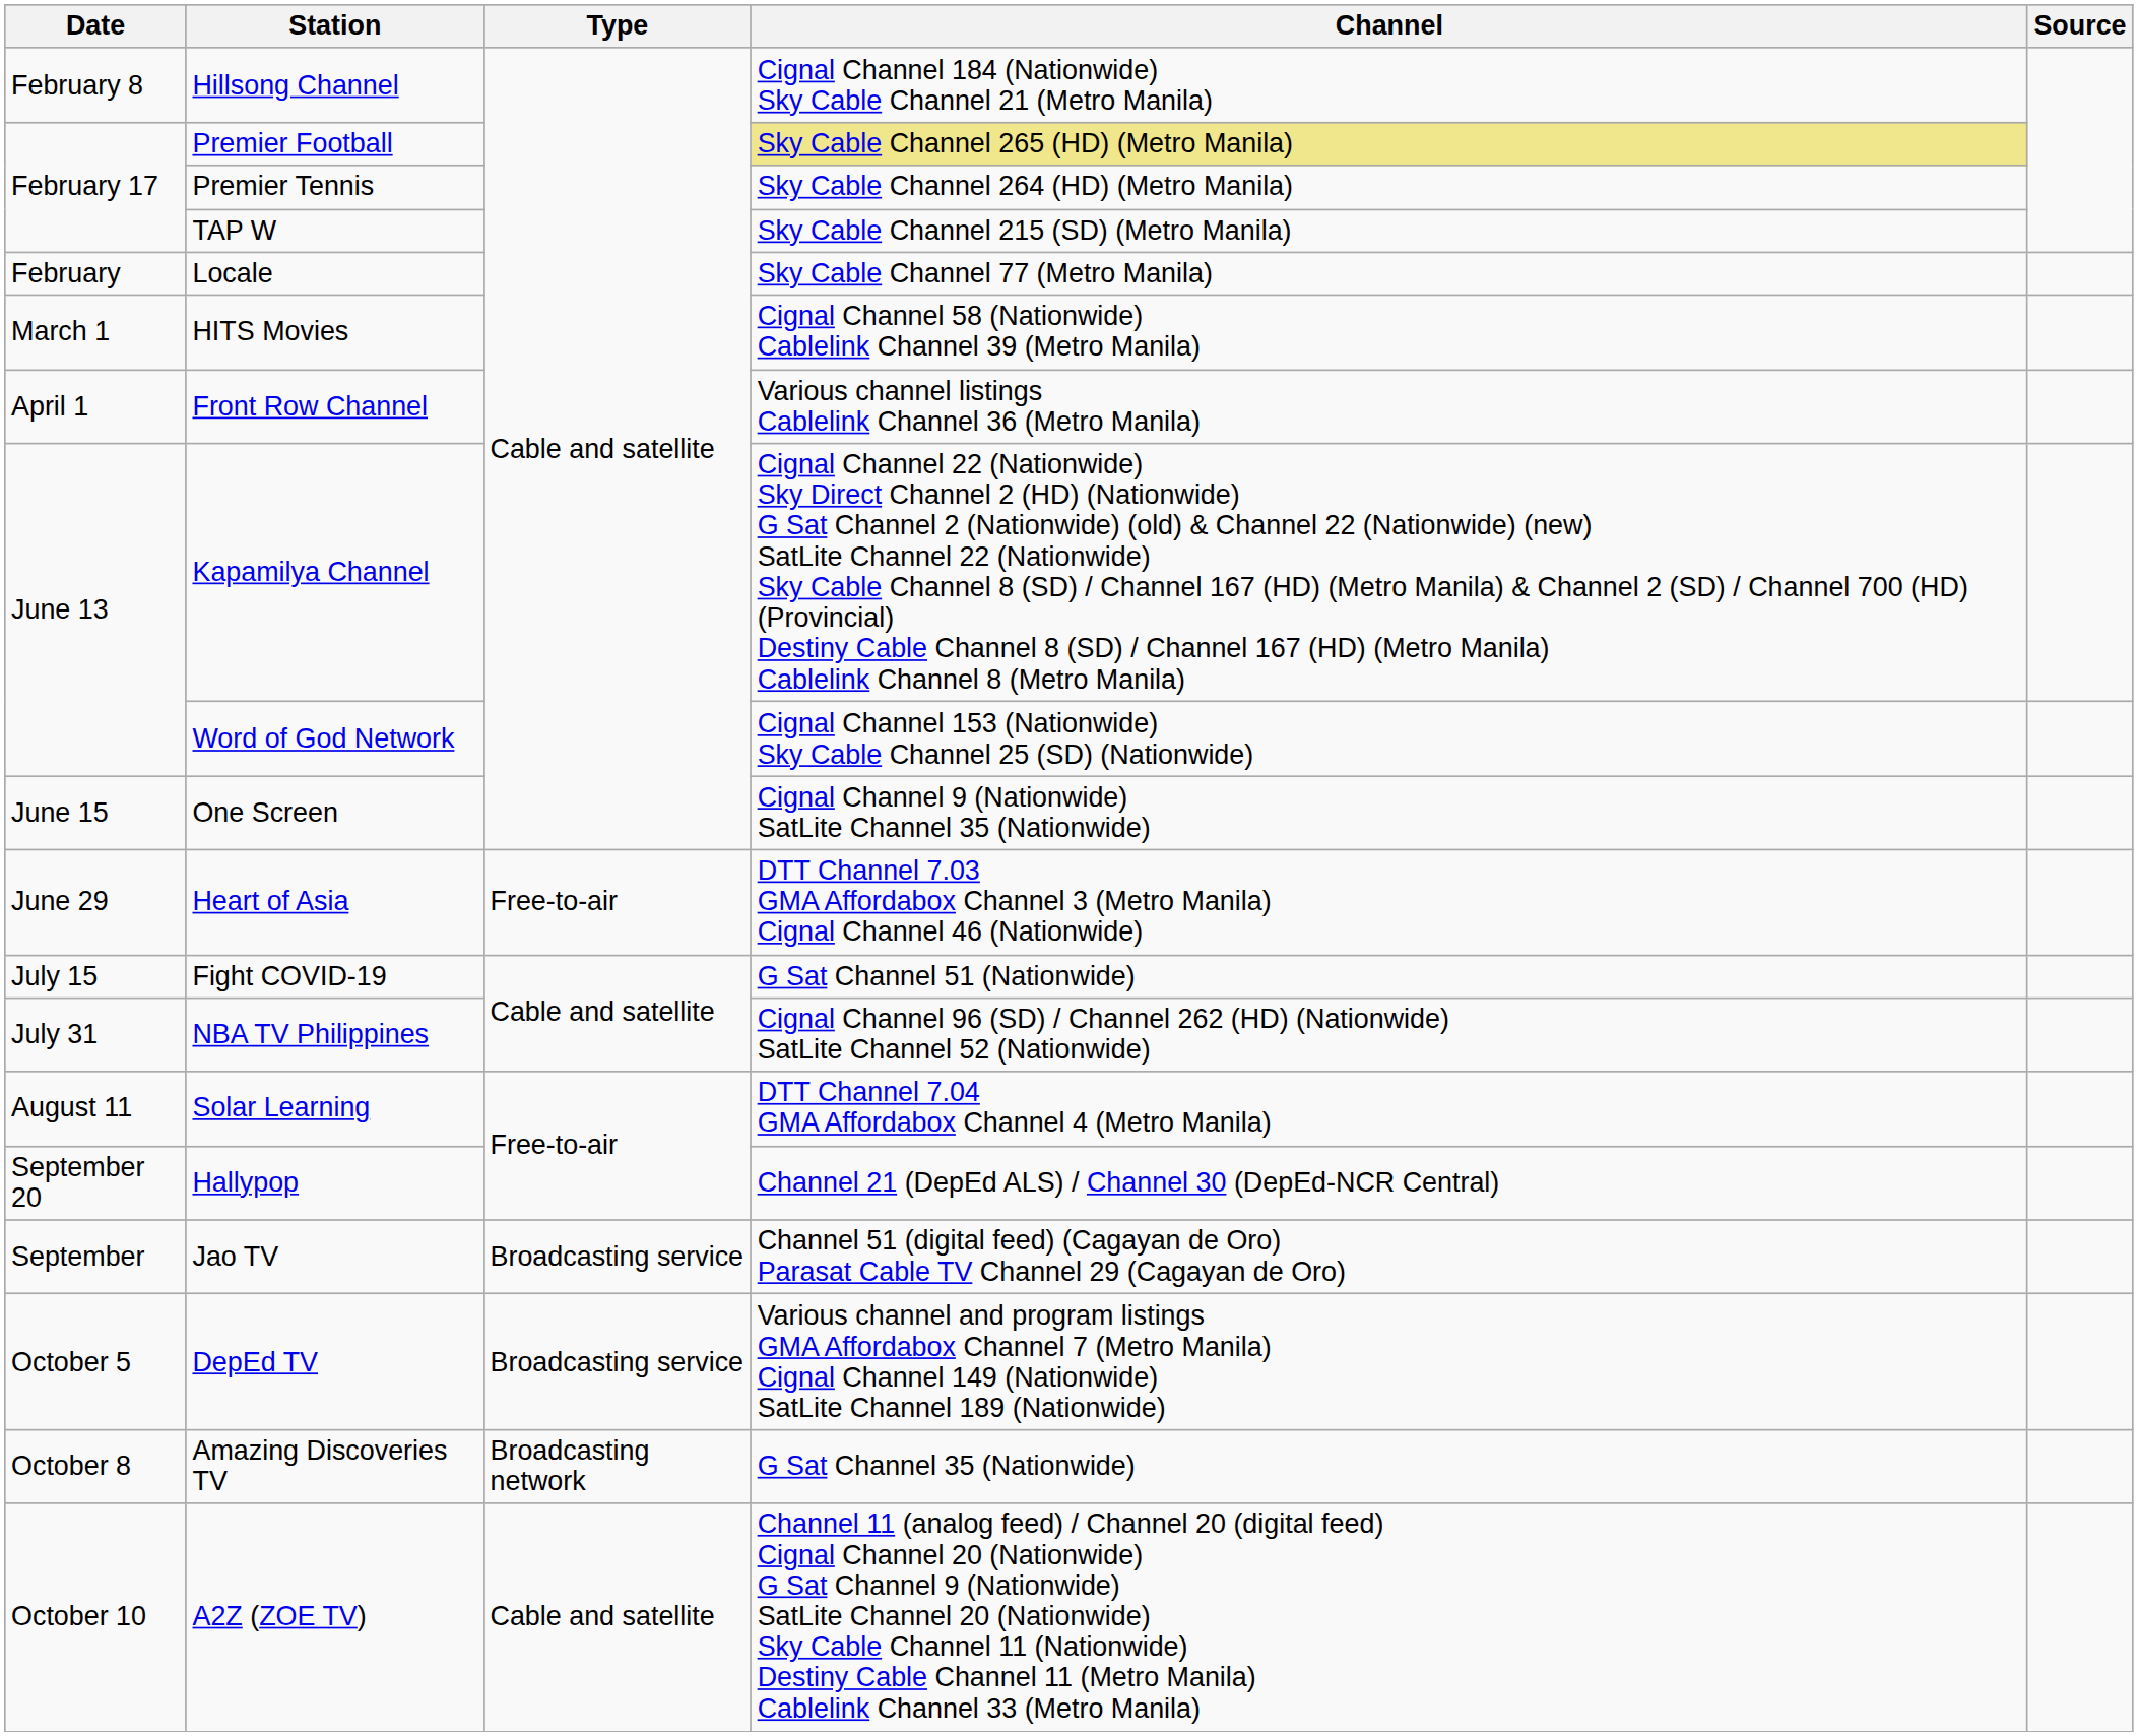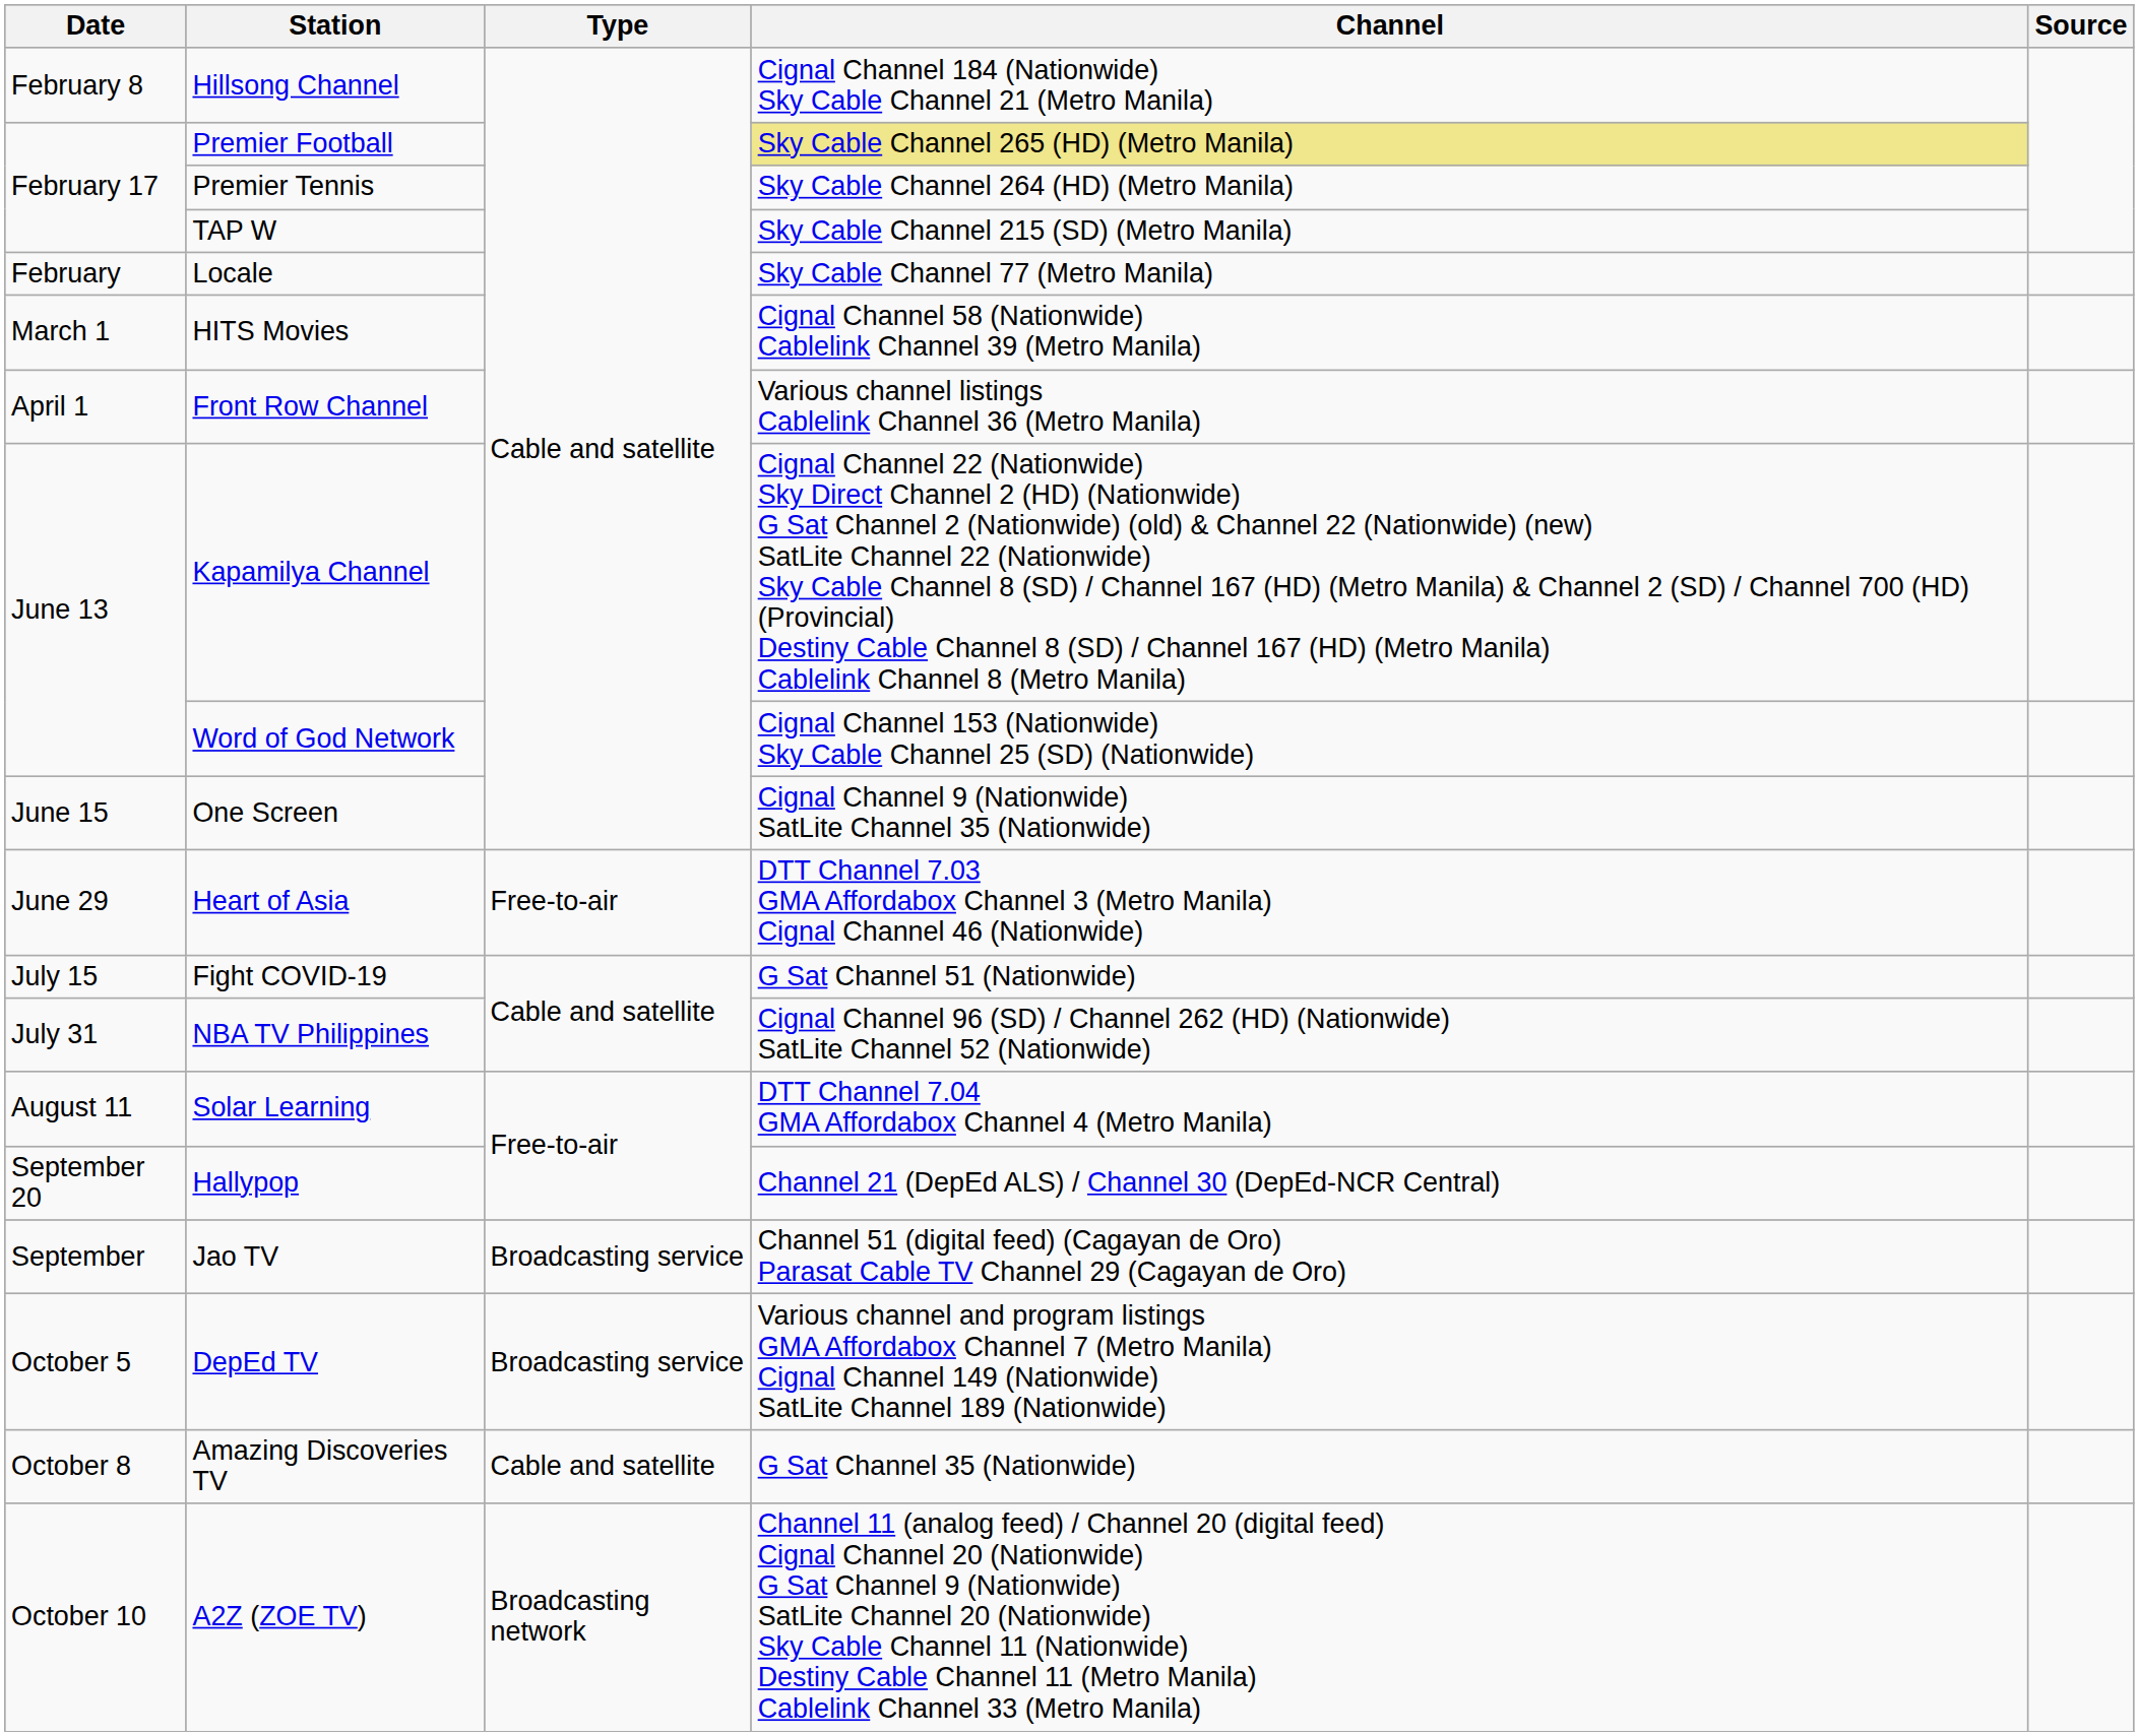 <table class="wikitable">
 <tr>
 <th>Date</th>
 <th>Station</th>
 <th>Type</th>
 <th>Channel</th>
 <th>Source</th>
 </tr>
 <tr>
 <td>February 8</td>
 <td><a href='#'>Hillsong Channel</a></td>
 <td rowspan="10">Cable and satellite</td>
 <td><a href='#'>Cignal</a> Channel 184 (Nationwide)<br><a href='#'>Sky Cable</a> Channel 21 (Metro Manila)</td>
 <td rowspan="4"></td>
 </tr>
 <tr>
 <td rowspan="3">February 17</td>
 <td><a href='#'>Premier Football</a></td>
 <td style="background: khaki;"><a href='#'>Sky Cable</a> Channel 265 (HD) (Metro Manila)</td>
 </tr>
 <tr>
 <td>Premier Tennis</td>
 <td><a href='#'>Sky Cable</a> Channel 264 (HD) (Metro Manila)</td>
 </tr>
 <tr>
 <td>TAP W</td>
 <td><a href='#'>Sky Cable</a> Channel 215 (SD) (Metro Manila)</td>
 </tr>
 <tr>
 <td>February</td>
 <td>Locale</td>
 <td><a href='#'>Sky Cable</a> Channel 77 (Metro Manila)</td>
 <td></td>
 </tr>
 <tr>
 <td>March 1</td>
 <td>HITS Movies</td>
 <td><a href='#'>Cignal</a> Channel 58 (Nationwide)<br><a href='#'>Cablelink</a> Channel 39 (Metro Manila)</td>
 <td></td>
 </tr>
 <tr>
 <td>April 1</td>
 <td><a href='#'>Front Row Channel</a></td>
 <td>Various channel listings<br><a href='#'>Cablelink</a> Channel 36 (Metro Manila)</td>
 <td></td>
 </tr>
 <tr>
 <td rowspan="2">June 13</td>
 <td><a href='#'>Kapamilya Channel</a></td>
 <td><a href='#'>Cignal</a> Channel 22 (Nationwide)<br><a href='#'>Sky Direct</a> Channel 2 (HD) (Nationwide)<br><a href='#'>G Sat</a> Channel 2 (Nationwide) (old) & Channel 22 (Nationwide) (new)<br>SatLite Channel 22 (Nationwide)<br><a href='#'>Sky Cable</a> Channel 8 (SD) / Channel 167 (HD) (Metro Manila) & Channel 2 (SD) / Channel 700 (HD) (Provincial)<br><a href='#'>Destiny Cable</a> Channel 8 (SD) / Channel 167 (HD) (Metro Manila)<br><a href='#'>Cablelink</a> Channel 8 (Metro Manila)</td>
 <td></td>
 </tr>
 <tr>
 <td><a href='#'>Word of God Network</a></td>
 <td><a href='#'>Cignal</a> Channel 153 (Nationwide)<br><a href='#'>Sky Cable</a> Channel 25 (SD) (Nationwide)</td>
 <td></td>
 </tr>
 <tr>
 <td>June 15</td>
 <td>One Screen</td>
 <td><a href='#'>Cignal</a> Channel 9 (Nationwide)<br>SatLite Channel 35 (Nationwide)</td>
 <td></td>
 </tr>
 <tr>
 <td>June 29</td>
 <td><a href='#'>Heart of Asia</a></td>
 <td>Free-to-air</td>
 <td><a href='#'>DTT Channel 7.03</a><br><a href='#'>GMA Affordabox</a> Channel 3 (Metro Manila) <br><a href='#'>Cignal</a> Channel 46 (Nationwide)</td>
 <td></td>
 </tr>
 <tr>
 <td>July 15</td>
 <td>Fight COVID-19<br></td>
 <td rowspan="2">Cable and satellite</td>
 <td><a href='#'>G Sat</a> Channel 51 (Nationwide)</td>
 <td></td>
 </tr>
 <tr>
 <td>July 31</td>
 <td><a href='#'>NBA TV Philippines</a></td>
 <td><a href='#'>Cignal</a> Channel 96 (SD) / Channel 262 (HD) (Nationwide)<br>SatLite Channel 52 (Nationwide)</td>
 <td></td>
 </tr>
 <tr>
 <td>August 11</td>
 <td><a href='#'>Solar Learning</a></td>
 <td rowspan="2">Free-to-air</td>
 <td><a href='#'>DTT Channel 7.04</a><br><a href='#'>GMA Affordabox</a> Channel 4 (Metro Manila)</td>
 <td></td>
 </tr>
 <tr>
 <td>September 20</td>
 <td><a href='#'>Hallypop</a></td>
 <td><a href='#'>Channel 21</a> (DepEd ALS) / <a href='#'>Channel 30</a> (DepEd-NCR Central)</td>
 <td></td>
 </tr>
 <tr>
 <td>September</td>
 <td>Jao TV</td>
 <td>Broadcasting service</td>
 <td>Channel 51 (digital feed) (Cagayan de Oro)<br><a href='#'>Parasat Cable TV</a> Channel 29 (Cagayan de Oro)</td>
 <td></td>
 </tr>
 <tr>
 <td>October 5</td>
 <td><a href='#'>DepEd TV</a></td>
 <td>Broadcasting service</td>
 <td>Various channel and program listings<br><a href='#'>GMA Affordabox</a> Channel 7 (Metro Manila)<br><a href='#'>Cignal</a> Channel 149 (Nationwide)<br>SatLite Channel 189 (Nationwide)</td>
 <td></td>
 </tr>
 <tr>
 <td>October 8</td>
 <td>Amazing Discoveries TV</td>
-<td>Broadcasting network</td>
+<td>Cable and satellite</td>
 <td><a href='#'>G Sat</a> Channel 35 (Nationwide)</td>
 <td></td>
 </tr>
 <tr>
 <td>October 10</td>
 <td><a href='#'>A2Z</a> (<a href='#'>ZOE TV</a>)</td>
-<td>Cable and satellite</td>
+<td>Broadcasting network</td>
 <td><a href='#'>Channel 11</a> (analog feed) / Channel 20 (digital feed)<br><a href='#'>Cignal</a> Channel 20 (Nationwide)<br><a href='#'>G Sat</a> Channel 9 (Nationwide)<br>SatLite Channel 20 (Nationwide)<br><a href='#'>Sky Cable</a> Channel 11 (Nationwide)<br><a href='#'>Destiny Cable</a> Channel 11 (Metro Manila)<br><a href='#'>Cablelink</a> Channel 33 (Metro Manila)</td>
 <td></td>
 </tr>
 <tr>
 </tr>
 </table>
